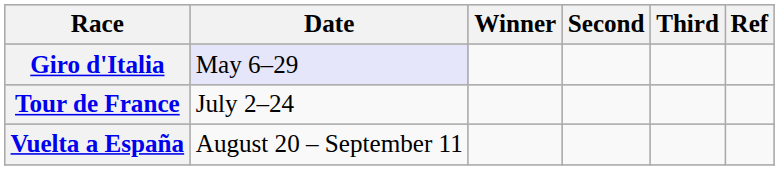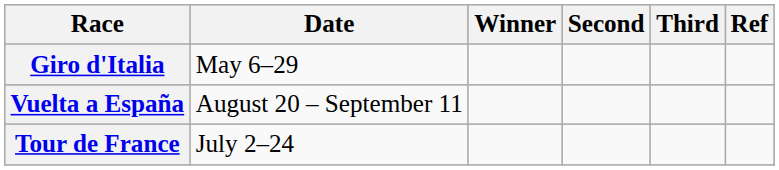 <table class="wikitable plainrowheaders">
 <tr>
 <th>Race</th>
 <th>Date</th>
 <th>Winner</th>
 <th>Second</th>
 <th>Third</th>
 <th>Ref</th>
 </tr>
 <tr>
 <th scope=row> <a href='#'>Giro d'Italia</a></th>
-<td style="background: lavender;">May 6–29</td>
+<td>May 6–29</td>
+<td></td>
+<td></td>
+<td></td>
+<td></td>
+</tr>
+<tr>
+<th scope=row> <a href='#'>Vuelta a España</a></th>
+<td>August 20 – September 11</td>
 <td></td>
 <td></td>
 <td></td>
 <td></td>
 </tr>
 <tr>
 <th scope=row> <a href='#'>Tour de France</a></th>
 <td>July 2–24</td>
 <td></td>
 <td></td>
 <td></td>
 <td></td>
 </tr>
-<tr>
-<th scope=row> <a href='#'>Vuelta a España</a></th>
-<td>August 20 – September 11</td>
-<td></td>
-<td></td>
-<td></td>
-<td></td>
-</tr>
 </table>
